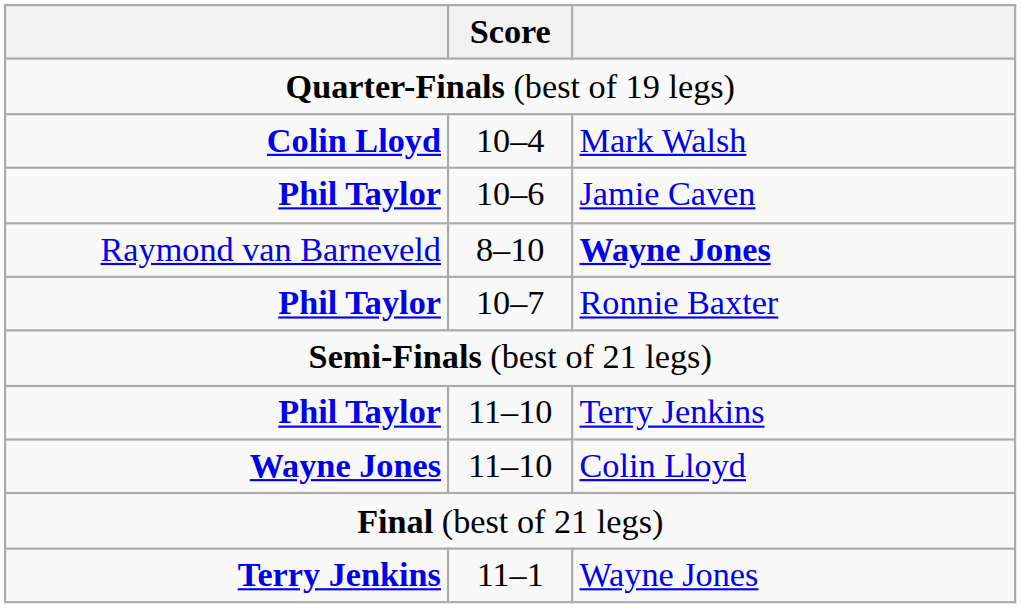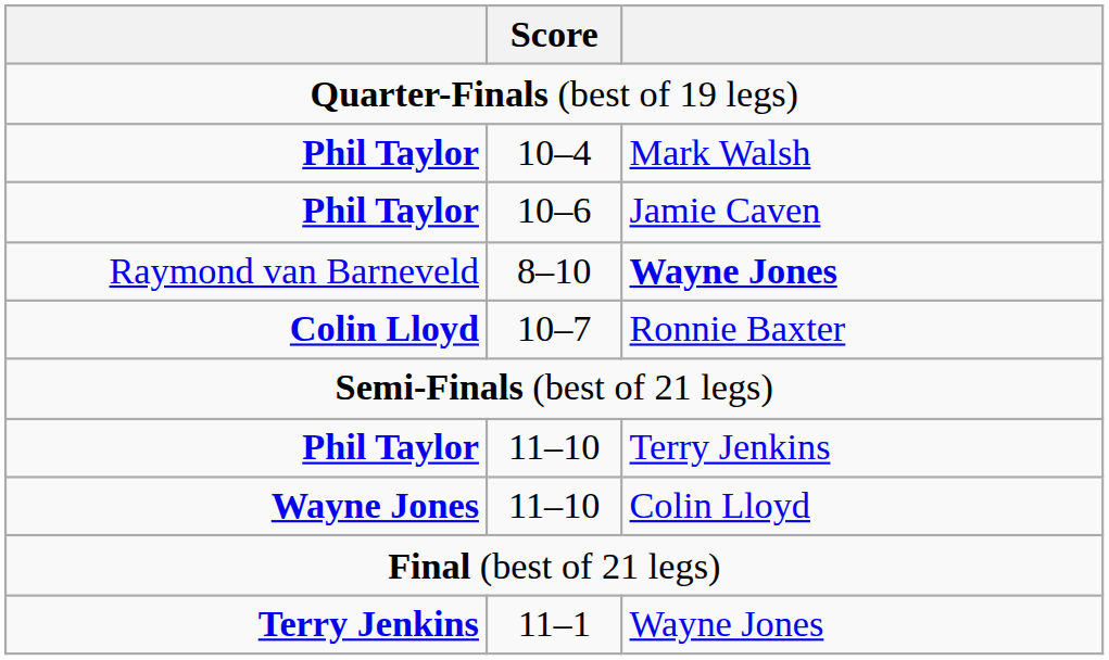 <table class=wikitable style="text-align:center">
 <tr>
 <th width=200></th>
 <th width=50>Score</th>
 <th width=200></th>
 </tr>
 <tr align=center>
 <td colspan="3"><strong>Quarter-Finals</strong> (best of 19 legs)</td>
 </tr>
 <tr align=left>
-<td align=right><strong><a href='#'>Colin Lloyd</a></strong> </td>
+<td align=right><strong><a href='#'>Phil Taylor</a></strong> </td>
 <td align=center>10–4</td>
 <td> <a href='#'>Mark Walsh</a></td>
 </tr>
 <tr align=left>
 <td align=right><strong><a href='#'>Phil Taylor</a></strong> </td>
 <td align=center>10–6</td>
 <td> <a href='#'>Jamie Caven</a></td>
 </tr>
 <tr align=left>
 <td align=right><a href='#'>Raymond van Barneveld</a> </td>
 <td align=center>8–10</td>
 <td> <strong><a href='#'>Wayne Jones</a></strong></td>
 </tr>
 <tr align=left>
-<td align=right><strong><a href='#'>Phil Taylor</a></strong> </td>
+<td align=right><strong><a href='#'>Colin Lloyd</a></strong> </td>
 <td align=center>10–7</td>
 <td> <a href='#'>Ronnie Baxter</a></td>
 </tr>
 <tr align=center>
 <td colspan="3"><strong>Semi-Finals</strong> (best of 21 legs)</td>
 </tr>
 <tr align=left>
 <td align=right><strong><a href='#'>Phil Taylor</a></strong> </td>
 <td align=center>11–10</td>
 <td> <a href='#'>Terry Jenkins</a></td>
 </tr>
 <tr align=left>
 <td align=right><strong><a href='#'>Wayne Jones</a></strong> </td>
 <td align=center>11–10</td>
 <td> <a href='#'>Colin Lloyd</a></td>
 </tr>
 <tr align=center>
 <td colspan="3"><strong>Final</strong> (best of 21 legs)</td>
 </tr>
 <tr align=left>
 <td align=right><strong><a href='#'>Terry Jenkins</a></strong> </td>
 <td align=center>11–1</td>
 <td> <a href='#'>Wayne Jones</a></td>
 </tr>
 </table>
